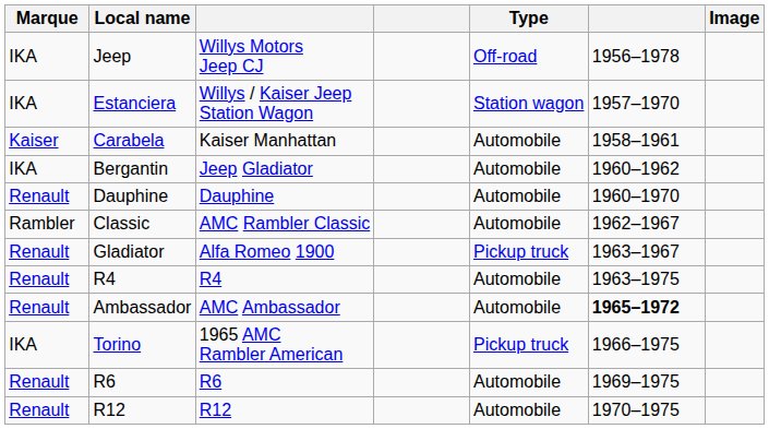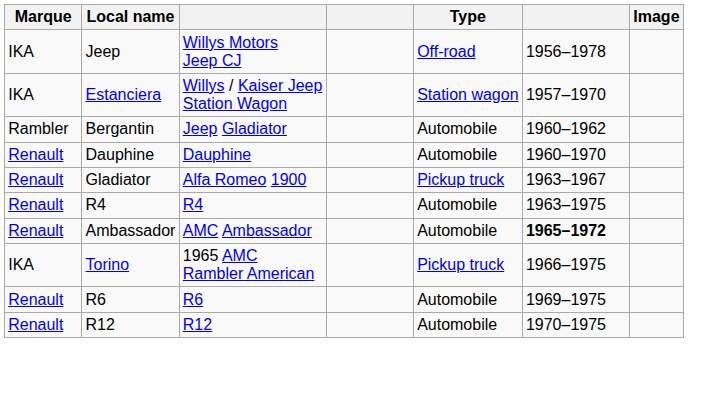 <table class= "wikitable sortable">
 <tr>
 <th width=70px>Marque</th>
 <th>Local name</th>
 <th></th>
 <th width=80px></th>
 <th>Type</th>
 <th width=100px></th>
 <th>Image</th>
 </tr>
 <tr>
 <td>IKA</td>
 <td>Jeep</td>
 <td><a href='#'>Willys Motors</a><br><a href='#'>Jeep CJ</a></td>
 <td></td>
 <td><a href='#'>Off-road</a></td>
 <td>1956–1978</td>
 <td></td>
 </tr>
 <tr>
 <td>IKA</td>
 <td><a href='#'>Estanciera</a></td>
 <td><a href='#'>Willys</a> / <a href='#'>Kaiser Jeep</a><br><a href='#'>Station Wagon</a></td>
 <td></td>
 <td><a href='#'>Station wagon</a></td>
 <td>1957–1970</td>
 <td></td>
 </tr>
 <tr>
-<td><a href='#'>Kaiser</a></td>
-<td><a href='#'>Carabela</a></td>
-<td>Kaiser Manhattan</td>
-<td></td>
-<td>Automobile</td>
-<td>1958–1961</td>
-<td></td>
-</tr>
-<tr>
-<td>IKA</td>
+<td>Rambler</td>
 <td>Bergantin</td>
 <td><a href='#'>Jeep</a> <a href='#'>Gladiator</a></td>
 <td></td>
 <td>Automobile</td>
 <td>1960–1962</td>
 <td></td>
 </tr>
 <tr>
 <td><a href='#'>Renault</a></td>
 <td>Dauphine</td>
 <td><a href='#'>Dauphine</a></td>
 <td></td>
 <td>Automobile</td>
 <td>1960–1970</td>
-<td></td>
-</tr>
-<tr>
-<td>Rambler</td>
-<td>Classic</td>
-<td><a href='#'>AMC</a> <a href='#'>Rambler Classic</a></td>
-<td></td>
-<td>Automobile</td>
-<td>1962–1967</td>
 <td></td>
 </tr>
 <tr>
 <td><a href='#'>Renault</a></td>
 <td>Gladiator</td>
 <td><a href='#'>Alfa Romeo</a> <a href='#'>1900</a></td>
 <td></td>
 <td><a href='#'>Pickup truck</a></td>
 <td>1963–1967</td>
 <td></td>
 </tr>
 <tr>
 <td><a href='#'>Renault</a></td>
 <td>R4</td>
 <td><a href='#'>R4</a></td>
 <td></td>
 <td>Automobile</td>
 <td>1963–1975 </td>
 <td></td>
 </tr>
 <tr>
 <td><a href='#'>Renault</a></td>
 <td>Ambassador</td>
 <td><a href='#'>AMC</a> <a href='#'>Ambassador</a></td>
 <td></td>
 <td>Automobile</td>
 <td><strong>1965–1972</strong></td>
 <td></td>
 </tr>
 <tr>
 <td>IKA</td>
 <td><a href='#'>Torino</a></td>
 <td>1965 <a href='#'>AMC</a><br><a href='#'>Rambler American</a></td>
 <td><br> </td>
 <td><a href='#'>Pickup truck</a></td>
 <td>1966–1975 </td>
 <td></td>
 </tr>
 <tr>
 <td><a href='#'>Renault</a></td>
 <td>R6</td>
 <td><a href='#'>R6</a></td>
 <td></td>
 <td>Automobile</td>
 <td>1969–1975 </td>
 <td></td>
 </tr>
 <tr>
 <td><a href='#'>Renault</a></td>
 <td>R12</td>
 <td><a href='#'>R12</a></td>
 <td></td>
 <td>Automobile</td>
 <td>1970–1975 </td>
 <td></td>
 </tr>
 </table>
